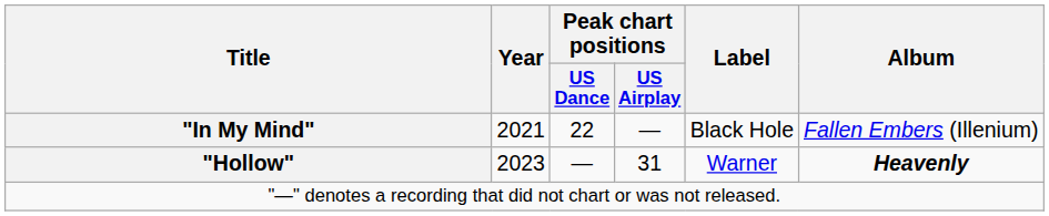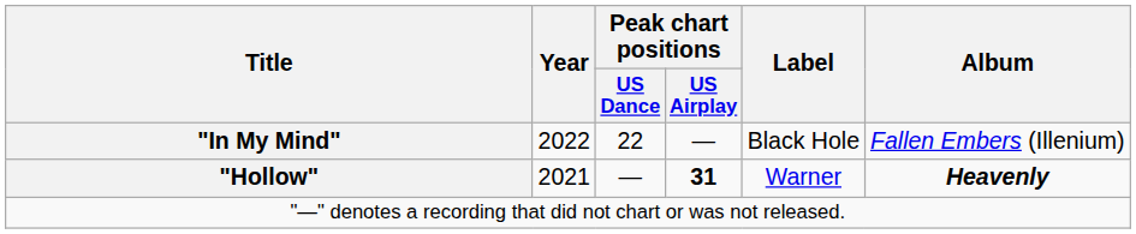 <table class="wikitable plainrowheaders" style="text-align:center;">
 <tr>
 <th scope="col" rowspan="2" style="width:22em;">Title</th>
 <th scope="col" rowspan="2" style="width:1em;">Year</th>
 <th colspan="2" scope="col">Peak chart positions</th>
 <th scope="col" rowspan="2">Label</th>
 <th scope="col" rowspan="2">Album</th>
 </tr>
 <tr>
 <th scope="col" style="width:3em;font-size:85%;"><a href='#'>US<br>Dance</a><br></th>
 <th scope="col" style="width:3em;font-size:85%;"><a href='#'>US<br>Airplay</a><br></th>
 </tr>
 <tr>
 <th scope="row">"In My Mind"<br></th>
-<td>2021</td>
+<td>2022</td>
 <td>22</td>
 <td>—</td>
 <td>Black Hole</td>
 <td><em><a href='#'>Fallen Embers</a></em> (Illenium)</td>
 </tr>
 <tr>
 <th scope="row">"Hollow" <br></th>
-<td>2023</td>
+<td>2021</td>
 <td>—</td>
-<td>31</td>
+<td><strong>31</strong></td>
 <td><a href='#'>Warner</a></td>
 <td><strong><em>Heavenly</em></strong></td>
 </tr>
 <tr>
 <td colspan="6" style="font-size:85%">"—" denotes a recording that did not chart or was not released.</td>
 </tr>
 </table>
